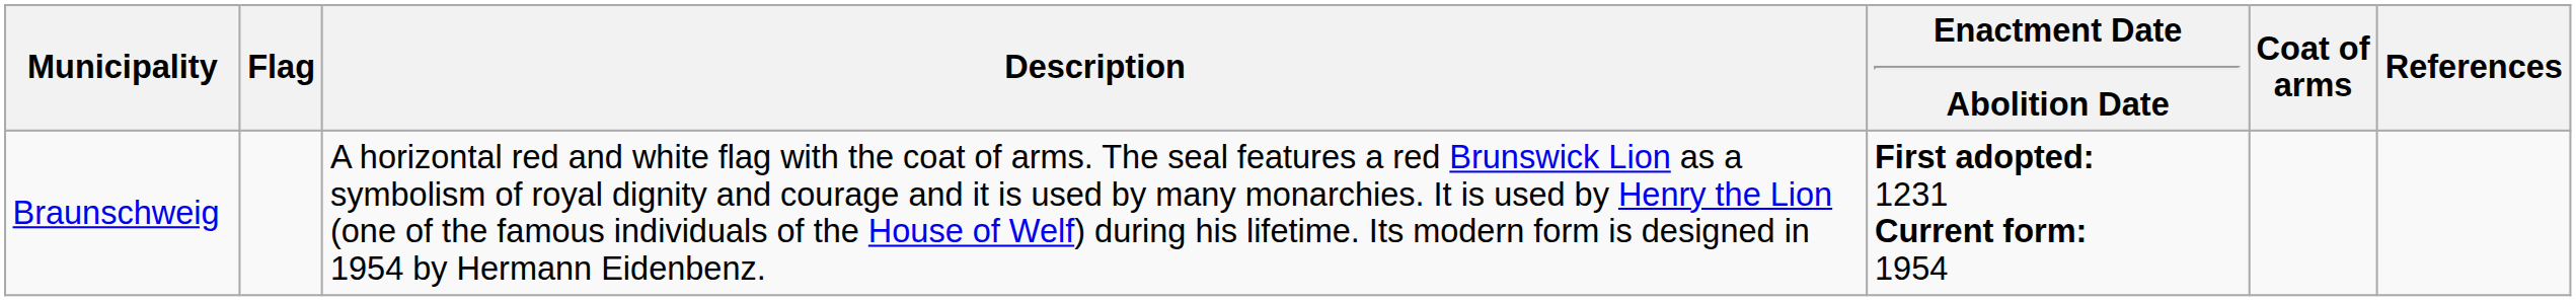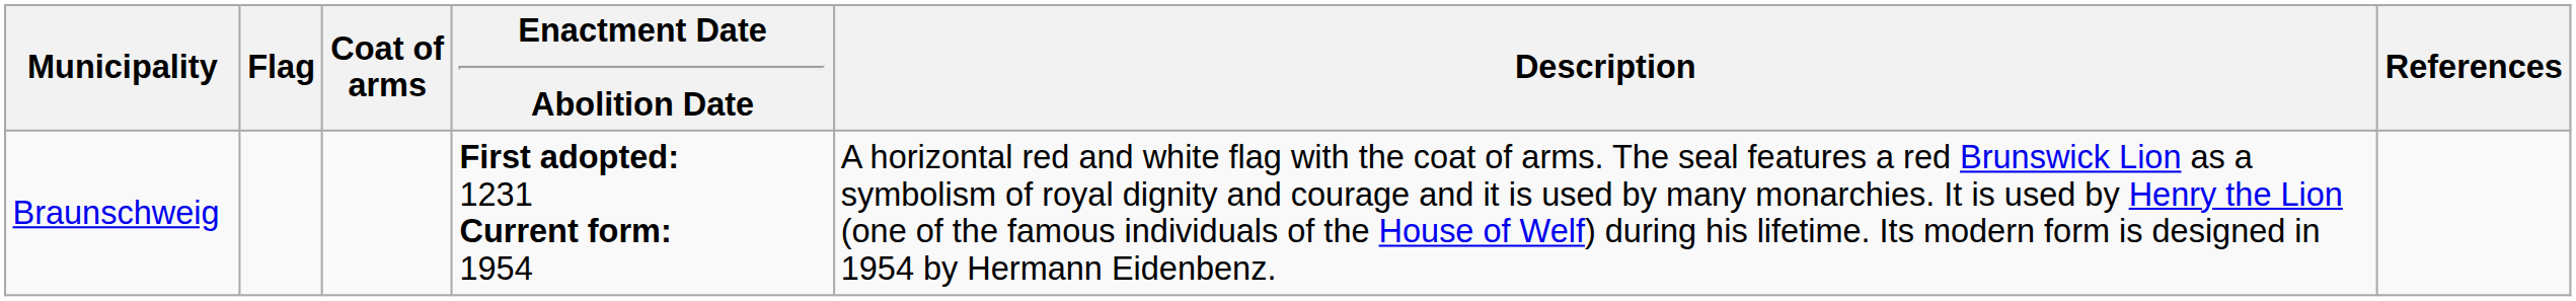 <table class="wikitable">
 <tr>
 <th style="width:12ch;">Municipality</th>
 <th>Flag</th>
+<th>Coat of arms</th>
+<th style="width:20ch;">Enactment Date<hr>Abolition Date</th>
 <th>Description</th>
-<th style="width:20ch;">Enactment Date<hr>Abolition Date</th>
-<th>Coat of arms</th>
 <th>References</th>
 </tr>
 <tr>
 <td><a href='#'>Braunschweig</a></td>
 <td></td>
+<td></td>
+<td><strong>First adopted:</strong><br>1231<br><strong>Current form:</strong><br> 1954</td>
 <td>A horizontal red and white flag with the coat of arms. The seal features a red <a href='#'>Brunswick Lion</a> as a symbolism of royal dignity and courage and it is used by many monarchies. It is used by <a href='#'>Henry the Lion</a> (one of the famous individuals of the <a href='#'>House of Welf</a>) during his lifetime. Its modern form is designed in 1954 by Hermann Eidenbenz.</td>
-<td><strong>First adopted:</strong><br>1231<br><strong>Current form:</strong><br> 1954</td>
-<td></td>
 <td></td>
 </tr>
 </table>
